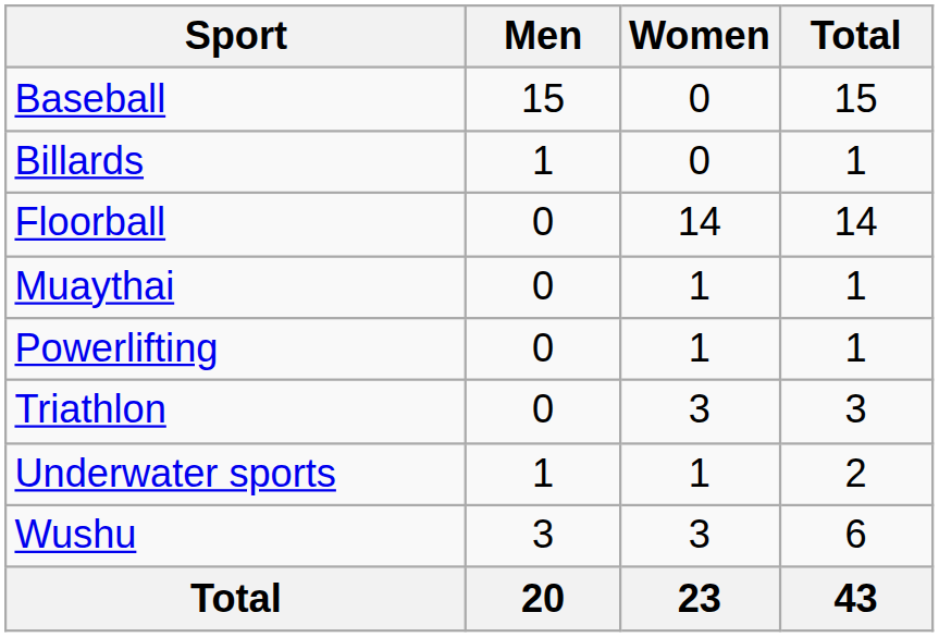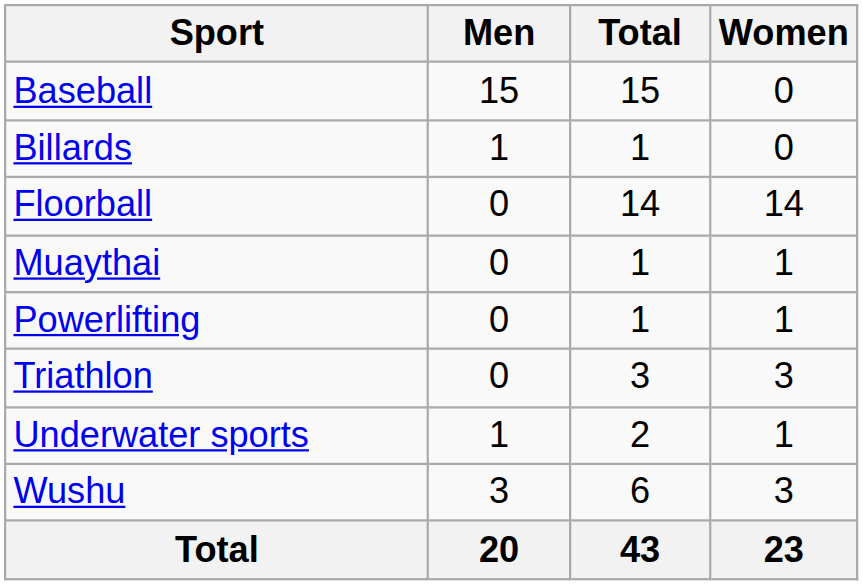 <table class="wikitable sortable" style="text-align:center;">
 <tr>
 <th width=180>Sport</th>
 <th width=55>Men</th>
+<th width=55>Total</th>
 <th width=55>Women</th>
-<th width=55>Total</th>
 </tr>
 <tr>
 <td align=left><a href='#'>Baseball</a></td>
 <td>15</td>
+<td>15</td>
 <td>0</td>
-<td>15</td>
 </tr>
 <tr>
 <td align=left><a href='#'>Billards</a></td>
 <td>1</td>
+<td>1</td>
 <td>0</td>
-<td>1</td>
 </tr>
 <tr>
 <td align=left><a href='#'>Floorball</a></td>
 <td>0</td>
 <td>14</td>
 <td>14</td>
 </tr>
 <tr>
 <td align=left><a href='#'>Muaythai</a></td>
 <td>0</td>
 <td>1</td>
 <td>1</td>
 </tr>
 <tr>
 <td align=left><a href='#'>Powerlifting</a></td>
 <td>0</td>
 <td>1</td>
 <td>1</td>
 </tr>
 <tr>
 <td align=left><a href='#'>Triathlon</a></td>
 <td>0</td>
 <td>3</td>
 <td>3</td>
 </tr>
 <tr>
 <td align=left><a href='#'>Underwater sports</a></td>
 <td>1</td>
+<td>2</td>
 <td>1</td>
-<td>2</td>
 </tr>
 <tr>
 <td align=left><a href='#'>Wushu</a></td>
 <td>3</td>
+<td>6</td>
 <td>3</td>
-<td>6</td>
 </tr>
 <tr>
 <th>Total</th>
 <th>20</th>
+<th>43</th>
 <th>23</th>
-<th>43</th>
 </tr>
 </table>
